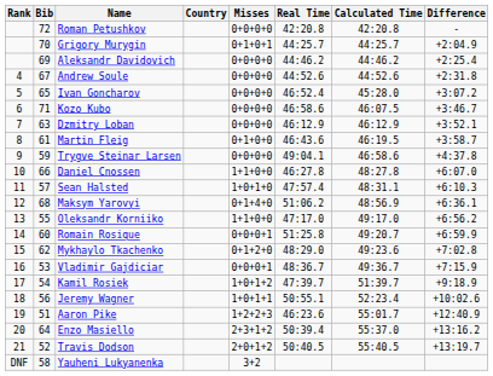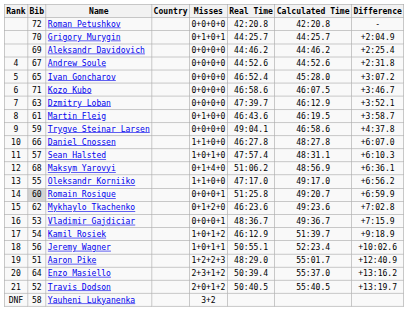 <table class="wikitable sortable" style="text-align:center">
 <tr>
 <th>Rank</th>
 <th>Bib</th>
 <th>Name</th>
 <th>Country</th>
 <th>Misses</th>
 <th>Real Time</th>
 <th>Calculated Time</th>
 <th>Difference</th>
 </tr>
 <tr>
 <td></td>
 <td>72</td>
 <td align=left><a href='#'>Roman Petushkov</a></td>
 <td align=left></td>
 <td>0+0+0+0</td>
 <td>42:20.8</td>
 <td>42:20.8</td>
 <td>-</td>
 </tr>
 <tr>
 <td></td>
 <td>70</td>
 <td align=left><a href='#'>Grigory Murygin</a></td>
 <td align=left></td>
 <td>0+1+0+1</td>
 <td>44:25.7</td>
 <td>44:25.7</td>
 <td>+2:04.9</td>
 </tr>
 <tr>
 <td></td>
 <td>69</td>
 <td align=left><a href='#'>Aleksandr Davidovich</a></td>
 <td align=left></td>
 <td>0+0+0+0</td>
 <td>44:46.2</td>
 <td>44:46.2</td>
 <td>+2:25.4</td>
 </tr>
 <tr>
 <td>4</td>
 <td>67</td>
 <td align=left><a href='#'>Andrew Soule</a></td>
 <td align=left></td>
 <td>0+0+0+0</td>
 <td>44:52.6</td>
 <td>44:52.6</td>
 <td>+2:31.8</td>
 </tr>
 <tr>
 <td>5</td>
 <td>65</td>
 <td align=left><a href='#'>Ivan Goncharov</a></td>
 <td align=left></td>
 <td>0+0+0+0</td>
 <td>46:52.4</td>
 <td>45:28.0</td>
 <td>+3:07.2</td>
 </tr>
 <tr>
 <td>6</td>
 <td>71</td>
 <td align=left><a href='#'>Kozo Kubo</a></td>
 <td align=left></td>
 <td>0+0+0+0</td>
 <td>46:58.6</td>
 <td>46:07.5</td>
 <td>+3:46.7</td>
 </tr>
 <tr>
 <td>7</td>
 <td>63</td>
 <td align=left><a href='#'>Dzmitry Loban</a></td>
 <td align=left></td>
 <td>0+0+0+0</td>
-<td>46:12.9</td>
+<td>47:39.7</td>
 <td>46:12.9</td>
 <td>+3:52.1</td>
 </tr>
 <tr>
 <td>8</td>
 <td>61</td>
 <td align=left><a href='#'>Martin Fleig</a></td>
 <td align=left></td>
 <td>0+1+0+0</td>
 <td>46:43.6</td>
 <td>46:19.5</td>
 <td>+3:58.7</td>
 </tr>
 <tr>
 <td>9</td>
 <td>59</td>
 <td align=left><a href='#'>Trygve Steinar Larsen</a></td>
 <td align=left></td>
 <td>0+0+0+0</td>
 <td>49:04.1</td>
 <td>46:58.6</td>
 <td>+4:37.8</td>
 </tr>
 <tr>
 <td>10</td>
 <td>66</td>
 <td align=left><a href='#'>Daniel Cnossen</a></td>
 <td align=left></td>
 <td>1+1+0+0</td>
 <td>46:27.8</td>
 <td>48:27.8</td>
 <td>+6:07.0</td>
 </tr>
 <tr>
 <td>11</td>
 <td>57</td>
 <td align=left><a href='#'>Sean Halsted</a></td>
 <td align=left></td>
 <td>1+0+1+0</td>
 <td>47:57.4</td>
 <td>48:31.1</td>
 <td>+6:10.3</td>
 </tr>
 <tr>
 <td>12</td>
 <td>68</td>
 <td align=left><a href='#'>Maksym Yarovyi</a></td>
 <td align=left></td>
 <td>0+1+4+0</td>
 <td>51:06.2</td>
 <td>48:56.9</td>
 <td>+6:36.1</td>
 </tr>
 <tr>
 <td>13</td>
 <td>55</td>
 <td align=left><a href='#'>Oleksandr Korniiko</a></td>
 <td align=left></td>
 <td>1+1+0+0</td>
 <td>47:17.0</td>
 <td>49:17.0</td>
 <td>+6:56.2</td>
 </tr>
 <tr>
 <td>14</td>
-<td>60</td>
+<td style="background: lightgrey;">60</td>
 <td align=left><a href='#'>Romain Rosique</a></td>
 <td align=left></td>
 <td>0+0+0+1</td>
 <td>51:25.8</td>
 <td>49:20.7</td>
 <td>+6:59.9</td>
 </tr>
 <tr>
 <td>15</td>
 <td>62</td>
 <td align=left><a href='#'>Mykhaylo Tkachenko</a></td>
 <td align=left></td>
 <td>0+1+2+0</td>
-<td>48:29.0</td>
+<td>46:23.6</td>
 <td>49:23.6</td>
 <td>+7:02.8</td>
 </tr>
 <tr>
 <td>16</td>
 <td>53</td>
 <td align=left><a href='#'>Vladimir Gajdiciar</a></td>
 <td align=left></td>
 <td>0+0+0+1</td>
 <td>48:36.7</td>
 <td>49:36.7</td>
 <td>+7:15.9</td>
 </tr>
 <tr>
 <td>17</td>
 <td>54</td>
 <td align=left><a href='#'>Kamil Rosiek</a></td>
 <td align=left></td>
 <td>1+0+1+2</td>
-<td>47:39.7</td>
+<td>46:12.9</td>
 <td>51:39.7</td>
 <td>+9:18.9</td>
 </tr>
 <tr>
 <td>18</td>
 <td>56</td>
 <td align=left><a href='#'>Jeremy Wagner</a></td>
 <td align=left></td>
 <td>1+0+1+1</td>
 <td>50:55.1</td>
 <td>52:23.4</td>
 <td>+10:02.6</td>
 </tr>
 <tr>
 <td>19</td>
 <td>51</td>
 <td align=left><a href='#'>Aaron Pike</a></td>
 <td align=left></td>
 <td>1+2+2+3</td>
-<td>46:23.6</td>
+<td>48:29.0</td>
 <td>55:01.7</td>
 <td>+12:40.9</td>
 </tr>
 <tr>
 <td>20</td>
 <td>64</td>
 <td align=left><a href='#'>Enzo Masiello</a></td>
 <td align=left></td>
 <td>2+3+1+2</td>
 <td>50:39.4</td>
 <td>55:37.0</td>
 <td>+13:16.2</td>
 </tr>
 <tr>
 <td>21</td>
 <td>52</td>
 <td align=left><a href='#'>Travis Dodson</a></td>
 <td align=left></td>
 <td>2+0+1+2</td>
 <td>50:40.5</td>
 <td>55:40.5</td>
 <td>+13:19.7</td>
 </tr>
 <tr>
 <td>DNF</td>
 <td>58</td>
 <td align=left><a href='#'>Yauheni Lukyanenka</a></td>
 <td align=left></td>
 <td>3+2</td>
 <td></td>
 <td></td>
 <td></td>
 </tr>
 </table>
